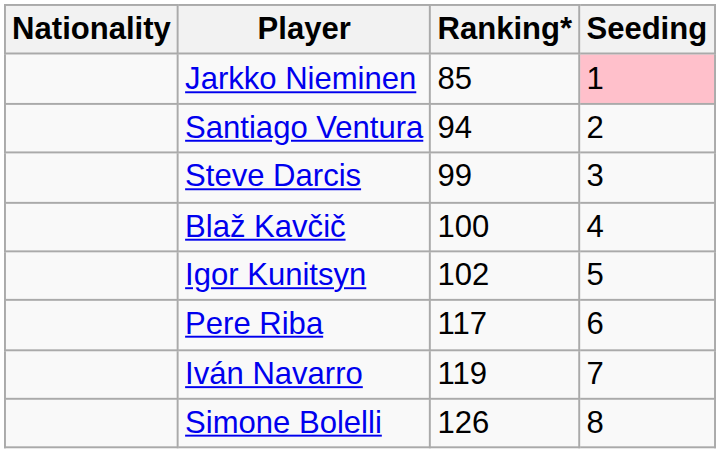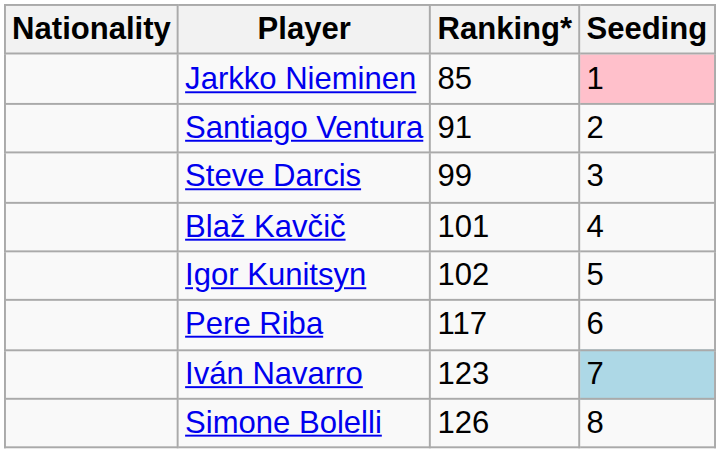 <table class="wikitable">
 <tr>
 <th>Nationality</th>
 <th>Player</th>
 <th>Ranking*</th>
 <th>Seeding</th>
 </tr>
 <tr>
 <td></td>
 <td><a href='#'>Jarkko Nieminen</a></td>
 <td>85</td>
 <td style="background: pink;">1</td>
 </tr>
 <tr>
 <td></td>
 <td><a href='#'>Santiago Ventura</a></td>
-<td>94</td>
+<td>91</td>
 <td>2</td>
 </tr>
 <tr>
 <td></td>
 <td><a href='#'>Steve Darcis</a></td>
 <td>99</td>
 <td>3</td>
 </tr>
 <tr>
 <td></td>
 <td><a href='#'>Blaž Kavčič</a></td>
-<td>100</td>
+<td>101</td>
 <td>4</td>
 </tr>
 <tr>
 <td></td>
 <td><a href='#'>Igor Kunitsyn</a></td>
 <td>102</td>
 <td>5</td>
 </tr>
 <tr>
 <td></td>
 <td><a href='#'>Pere Riba</a></td>
 <td>117</td>
 <td>6</td>
 </tr>
 <tr>
 <td></td>
 <td><a href='#'>Iván Navarro</a></td>
-<td>119</td>
-<td>7</td>
+<td>123</td>
+<td style="background: lightblue;">7</td>
 </tr>
 <tr>
 <td></td>
 <td><a href='#'>Simone Bolelli</a></td>
 <td>126</td>
 <td>8</td>
 </tr>
 </table>
